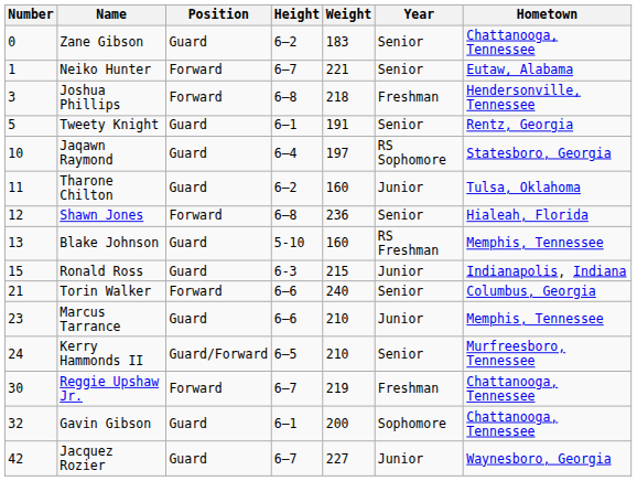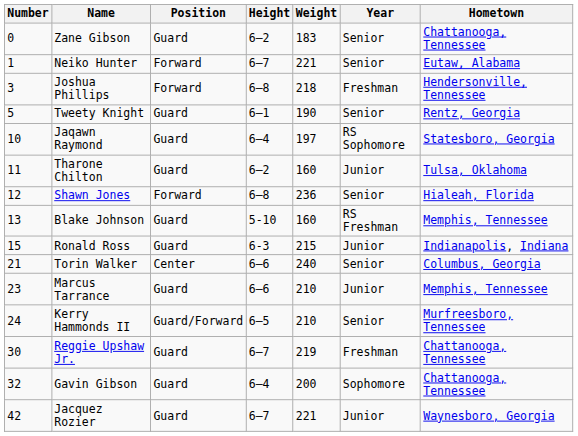 <table class="wikitable sortable" style="font-size: 95%;">
 <tr>
 <th>Number</th>
 <th>Name</th>
 <th>Position</th>
 <th>Height</th>
 <th>Weight</th>
 <th>Year</th>
 <th>Hometown</th>
 </tr>
 <tr>
 <td>0</td>
 <td>Zane Gibson</td>
 <td>Guard</td>
 <td>6–2</td>
 <td>183</td>
 <td>Senior</td>
 <td><a href='#'>Chattanooga, Tennessee</a></td>
 </tr>
 <tr>
 <td>1</td>
 <td>Neiko Hunter</td>
 <td>Forward</td>
 <td>6–7</td>
 <td>221</td>
 <td>Senior</td>
 <td><a href='#'>Eutaw, Alabama</a></td>
 </tr>
 <tr>
 <td>3</td>
 <td>Joshua Phillips</td>
 <td>Forward</td>
 <td>6–8</td>
 <td>218</td>
 <td>Freshman</td>
 <td><a href='#'>Hendersonville, Tennessee</a></td>
 </tr>
 <tr>
 <td>5</td>
 <td>Tweety Knight</td>
 <td>Guard</td>
 <td>6–1</td>
-<td>191</td>
+<td>190</td>
 <td>Senior</td>
 <td><a href='#'>Rentz, Georgia</a></td>
 </tr>
 <tr>
 <td>10</td>
 <td>Jaqawn Raymond</td>
 <td>Guard</td>
 <td>6–4</td>
 <td>197</td>
 <td>RS Sophomore</td>
 <td><a href='#'>Statesboro, Georgia</a></td>
 </tr>
 <tr>
 <td>11</td>
 <td>Tharone Chilton</td>
 <td>Guard</td>
 <td>6–2</td>
 <td>160</td>
 <td>Junior</td>
 <td><a href='#'>Tulsa, Oklahoma</a></td>
 </tr>
 <tr>
 <td>12</td>
 <td><a href='#'>Shawn Jones</a></td>
 <td>Forward</td>
 <td>6–8</td>
 <td>236</td>
 <td>Senior</td>
 <td><a href='#'>Hialeah, Florida</a></td>
 </tr>
 <tr>
 <td>13</td>
 <td>Blake Johnson</td>
 <td>Guard</td>
 <td>5-10</td>
 <td>160</td>
 <td>RS Freshman</td>
 <td><a href='#'>Memphis, Tennessee</a></td>
 </tr>
 <tr>
 <td>15</td>
 <td>Ronald Ross</td>
 <td>Guard</td>
 <td>6-3</td>
 <td>215</td>
 <td>Junior</td>
 <td><a href='#'>Indianapolis</a>, <a href='#'>Indiana</a></td>
 </tr>
 <tr>
 <td>21</td>
 <td>Torin Walker</td>
-<td>Forward</td>
+<td>Center</td>
 <td>6–6</td>
 <td>240</td>
 <td>Senior</td>
 <td><a href='#'>Columbus, Georgia</a></td>
 </tr>
 <tr>
 <td>23</td>
 <td>Marcus Tarrance</td>
 <td>Guard</td>
 <td>6–6</td>
 <td>210</td>
 <td>Junior</td>
 <td><a href='#'>Memphis, Tennessee</a></td>
 </tr>
 <tr>
 <td>24</td>
 <td>Kerry Hammonds II</td>
 <td>Guard/Forward</td>
 <td>6–5</td>
 <td>210</td>
 <td>Senior</td>
 <td><a href='#'>Murfreesboro, Tennessee</a></td>
 </tr>
 <tr>
 <td>30</td>
 <td><a href='#'>Reggie Upshaw Jr.</a></td>
-<td>Forward</td>
+<td>Guard</td>
 <td>6–7</td>
 <td>219</td>
 <td>Freshman</td>
 <td><a href='#'>Chattanooga, Tennessee</a></td>
 </tr>
 <tr>
 <td>32</td>
 <td>Gavin Gibson</td>
 <td>Guard</td>
-<td>6–1</td>
+<td>6–4</td>
 <td>200</td>
 <td>Sophomore</td>
 <td><a href='#'>Chattanooga, Tennessee</a></td>
 </tr>
 <tr>
 <td>42</td>
 <td>Jacquez Rozier</td>
 <td>Guard</td>
 <td>6–7</td>
-<td>227</td>
+<td>221</td>
 <td>Junior</td>
 <td><a href='#'>Waynesboro, Georgia</a></td>
 </tr>
 </table>
